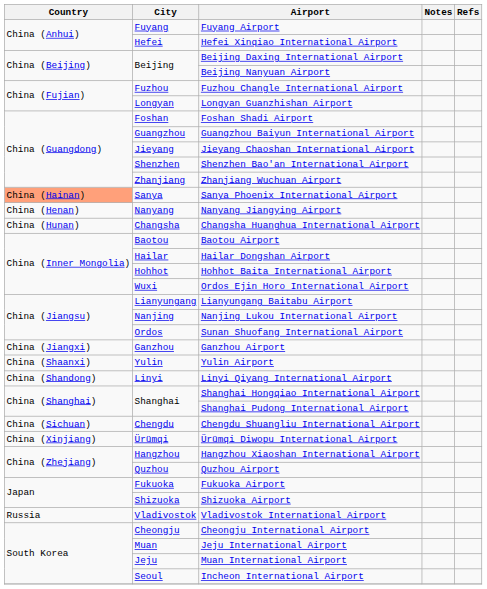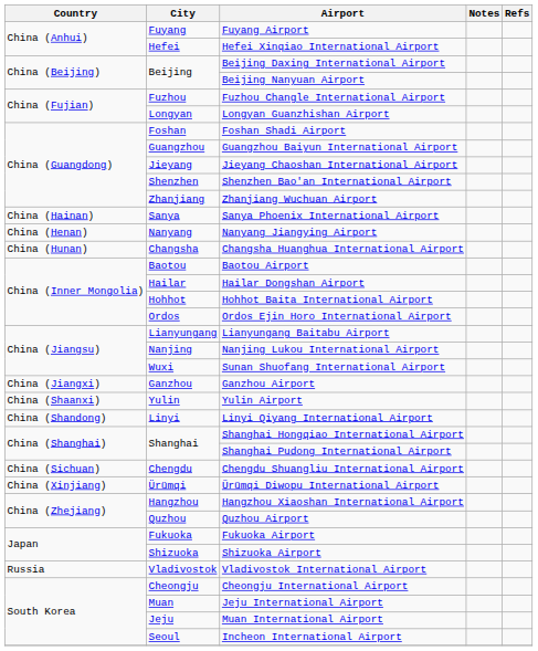 <table class="wikitable sortable collapsible collapsed">
 <tr>
 <th>Country</th>
 <th>City</th>
 <th>Airport</th>
 <th>Notes</th>
 <th>Refs</th>
 </tr>
 <tr>
 <td rowspan="2">China (<a href='#'>Anhui</a>)</td>
 <td><a href='#'>Fuyang</a></td>
 <td><a href='#'>Fuyang Airport</a></td>
 <td align=center></td>
 <td align=center></td>
 </tr>
 <tr>
 <td><a href='#'>Hefei</a></td>
 <td><a href='#'>Hefei Xinqiao International Airport</a></td>
 <td align=center></td>
 <td align=center></td>
 </tr>
 <tr>
 <td rowspan="2">China (<a href='#'>Beijing</a>)</td>
 <td rowspan="2">Beijing</td>
 <td><a href='#'>Beijing Daxing International Airport</a></td>
 <td></td>
 <td align=center></td>
 </tr>
 <tr>
 <td><a href='#'>Beijing Nanyuan Airport</a></td>
 <td></td>
 <td></td>
 </tr>
 <tr>
 <td rowspan="2">China (<a href='#'>Fujian</a>)</td>
 <td><a href='#'>Fuzhou</a></td>
 <td><a href='#'>Fuzhou Changle International Airport</a></td>
 <td align=center></td>
 <td align=center></td>
 </tr>
 <tr>
 <td><a href='#'>Longyan</a></td>
 <td><a href='#'>Longyan Guanzhishan Airport</a></td>
 <td align=center></td>
 <td align=center></td>
 </tr>
 <tr>
 <td rowspan="5">China (<a href='#'>Guangdong</a>)</td>
 <td><a href='#'>Foshan</a></td>
 <td><a href='#'>Foshan Shadi Airport</a></td>
 <td align=center></td>
 <td align=center></td>
 </tr>
 <tr>
 <td><a href='#'>Guangzhou</a></td>
 <td><a href='#'>Guangzhou Baiyun International Airport</a></td>
 <td align=center></td>
 <td align=center></td>
 </tr>
 <tr>
 <td><a href='#'>Jieyang</a></td>
 <td><a href='#'>Jieyang Chaoshan International Airport</a></td>
 <td align=center></td>
 <td align=center></td>
 </tr>
 <tr>
 <td><a href='#'>Shenzhen</a></td>
 <td><a href='#'>Shenzhen Bao'an International Airport</a></td>
 <td align=center></td>
 <td align=center></td>
 </tr>
 <tr>
 <td><a href='#'>Zhanjiang</a></td>
 <td><a href='#'>Zhanjiang Wuchuan Airport</a></td>
 <td align=center></td>
 <td align=center></td>
 </tr>
 <tr>
-<td style="background: lightsalmon;">China (<a href='#'>Hainan</a>)</td>
+<td>China (<a href='#'>Hainan</a>)</td>
 <td><a href='#'>Sanya</a></td>
 <td><a href='#'>Sanya Phoenix International Airport</a></td>
 <td align=center></td>
 <td align=center></td>
 </tr>
 <tr>
 <td>China (<a href='#'>Henan</a>)</td>
 <td><a href='#'>Nanyang</a></td>
 <td><a href='#'>Nanyang Jiangying Airport</a></td>
 <td align=center></td>
 <td align=center></td>
 </tr>
 <tr>
 <td>China (<a href='#'>Hunan</a>)</td>
 <td><a href='#'>Changsha</a></td>
 <td><a href='#'>Changsha Huanghua International Airport</a></td>
 <td align=center></td>
 <td align=center></td>
 </tr>
 <tr>
 <td rowspan="4">China (<a href='#'>Inner Mongolia</a>)</td>
 <td><a href='#'>Baotou</a></td>
 <td><a href='#'>Baotou Airport</a></td>
 <td align=center></td>
 <td align=center></td>
 </tr>
 <tr>
 <td><a href='#'>Hailar</a></td>
 <td><a href='#'>Hailar Dongshan Airport</a></td>
 <td align=center></td>
 <td align=center></td>
 </tr>
 <tr>
 <td><a href='#'>Hohhot</a></td>
 <td><a href='#'>Hohhot Baita International Airport</a></td>
 <td align=center></td>
 <td align=center></td>
 </tr>
 <tr>
-<td><a href='#'>Wuxi</a></td>
+<td><a href='#'>Ordos</a></td>
 <td><a href='#'>Ordos Ejin Horo International Airport</a></td>
 <td align=center></td>
 <td align=center></td>
 </tr>
 <tr>
 <td rowspan="3">China (<a href='#'>Jiangsu</a>)</td>
 <td><a href='#'>Lianyungang</a></td>
 <td><a href='#'>Lianyungang Baitabu Airport</a></td>
 <td align=center></td>
 <td align=center></td>
 </tr>
 <tr>
 <td><a href='#'>Nanjing</a></td>
 <td><a href='#'>Nanjing Lukou International Airport</a></td>
 <td align=center></td>
 <td align=center></td>
 </tr>
 <tr>
-<td><a href='#'>Ordos</a></td>
+<td><a href='#'>Wuxi</a></td>
 <td><a href='#'>Sunan Shuofang International Airport</a></td>
 <td align=center></td>
 <td align=center></td>
 </tr>
 <tr>
 <td>China (<a href='#'>Jiangxi</a>)</td>
 <td><a href='#'>Ganzhou</a></td>
 <td><a href='#'>Ganzhou Airport</a></td>
 <td align=center></td>
 <td align=center></td>
 </tr>
 <tr>
 <td>China (<a href='#'>Shaanxi</a>)</td>
 <td><a href='#'>Yulin</a></td>
 <td><a href='#'>Yulin Airport</a></td>
 <td align=center></td>
 <td align=center></td>
 </tr>
 <tr>
 <td>China (<a href='#'>Shandong</a>)</td>
 <td><a href='#'>Linyi</a></td>
 <td><a href='#'>Linyi Qiyang International Airport</a></td>
 <td align=center></td>
 <td align=center></td>
 </tr>
 <tr>
 <td rowspan="2">China (<a href='#'>Shanghai</a>)</td>
 <td rowspan="2">Shanghai</td>
 <td><a href='#'>Shanghai Hongqiao International Airport</a></td>
 <td align=center></td>
 <td align=center></td>
 </tr>
 <tr>
 <td><a href='#'>Shanghai Pudong International Airport</a></td>
 <td align=center></td>
 <td align=center></td>
 </tr>
 <tr>
 <td>China (<a href='#'>Sichuan</a>)</td>
 <td><a href='#'>Chengdu</a></td>
 <td><a href='#'>Chengdu Shuangliu International Airport</a></td>
 <td align=center></td>
 <td align=center></td>
 </tr>
 <tr>
 <td>China (<a href='#'>Xinjiang</a>)</td>
 <td><a href='#'>Ürümqi</a></td>
 <td><a href='#'>Ürümqi Diwopu International Airport</a></td>
 <td align=center></td>
 <td align=center></td>
 </tr>
 <tr>
 <td rowspan="2">China (<a href='#'>Zhejiang</a>)</td>
 <td><a href='#'>Hangzhou</a></td>
 <td><a href='#'>Hangzhou Xiaoshan International Airport</a></td>
 <td align=center></td>
 <td align=center></td>
 </tr>
 <tr>
 <td><a href='#'>Quzhou</a></td>
 <td><a href='#'>Quzhou Airport</a></td>
 <td align=center></td>
 <td align=center></td>
 </tr>
 <tr>
 <td rowspan="2">Japan</td>
 <td><a href='#'>Fukuoka</a></td>
 <td><a href='#'>Fukuoka Airport</a></td>
 <td align=center></td>
 <td align=center></td>
 </tr>
 <tr>
 <td><a href='#'>Shizuoka</a></td>
 <td><a href='#'>Shizuoka Airport</a></td>
 <td align=center></td>
 <td align=center></td>
 </tr>
 <tr>
 <td>Russia</td>
 <td><a href='#'>Vladivostok</a></td>
 <td><a href='#'>Vladivostok International Airport</a></td>
 <td align=center></td>
 <td align=center></td>
 </tr>
 <tr>
 <td rowspan="4">South Korea</td>
 <td><a href='#'>Cheongju</a></td>
 <td><a href='#'>Cheongju International Airport</a></td>
 <td align=center></td>
 <td align=center></td>
 </tr>
 <tr>
 <td><a href='#'>Muan</a></td>
 <td><a href='#'>Jeju International Airport</a></td>
 <td align=center></td>
 <td align=center></td>
 </tr>
 <tr>
 <td><a href='#'>Jeju</a></td>
 <td><a href='#'>Muan International Airport</a></td>
 <td align=center></td>
 <td align=center></td>
 </tr>
 <tr>
 <td><a href='#'>Seoul</a></td>
 <td><a href='#'>Incheon International Airport</a></td>
 <td align=center></td>
 <td align=center></td>
 </tr>
 <tr>
 </tr>
 </table>
